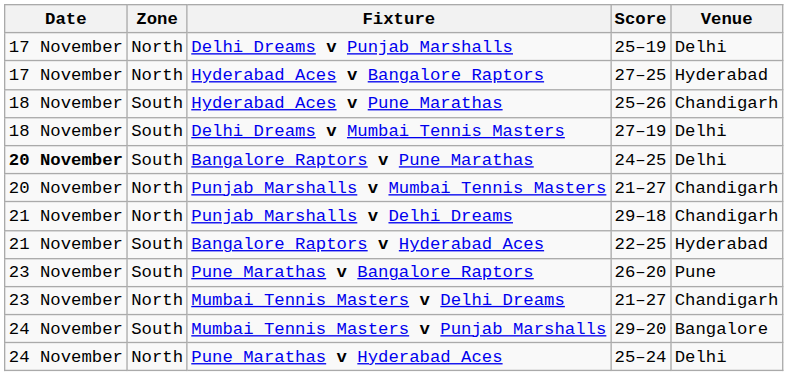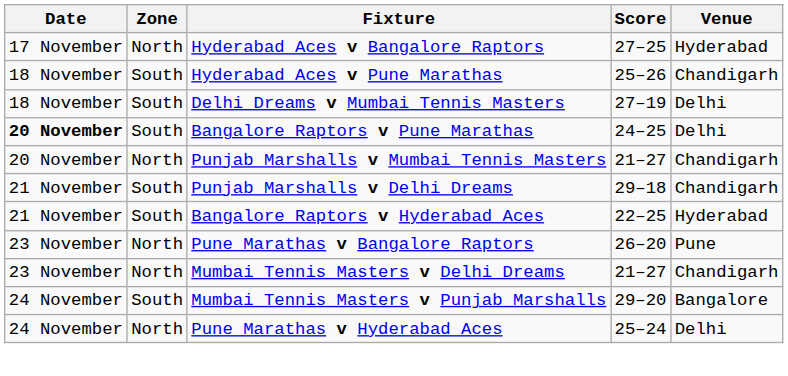 <table class="wikitable sortable">
 <tr>
 <th>Date</th>
 <th>Zone</th>
 <th>Fixture</th>
 <th>Score</th>
 <th>Venue</th>
-</tr>
-<tr>
-<td>17 November</td>
-<td>North</td>
-<td><a href='#'>Delhi Dreams</a> <strong>v</strong> <a href='#'>Punjab Marshalls</a></td>
-<td>25–19</td>
-<td>Delhi</td>
 </tr>
 <tr>
 <td>17 November</td>
 <td>North</td>
 <td><a href='#'>Hyderabad Aces</a> <strong>v</strong> <a href='#'>Bangalore Raptors</a></td>
 <td>27–25</td>
 <td>Hyderabad</td>
 </tr>
 <tr>
 <td>18 November</td>
 <td>South</td>
 <td><a href='#'>Hyderabad Aces</a> <strong>v</strong> <a href='#'>Pune Marathas</a></td>
 <td>25–26</td>
 <td>Chandigarh</td>
 </tr>
 <tr>
 <td>18 November</td>
 <td>South</td>
 <td><a href='#'>Delhi Dreams</a> <strong>v</strong> <a href='#'>Mumbai Tennis Masters</a></td>
 <td>27–19</td>
 <td>Delhi</td>
 </tr>
 <tr>
 <td><strong>20 November</strong></td>
 <td>South</td>
 <td><a href='#'>Bangalore Raptors</a> <strong>v</strong> <a href='#'>Pune Marathas</a></td>
 <td>24–25</td>
 <td>Delhi</td>
 </tr>
 <tr>
 <td>20 November</td>
 <td>North</td>
 <td><a href='#'>Punjab Marshalls</a> <strong>v</strong> <a href='#'>Mumbai Tennis Masters</a></td>
 <td>21–27</td>
 <td>Chandigarh</td>
 </tr>
 <tr>
 <td>21 November</td>
-<td>North</td>
+<td>South</td>
 <td><a href='#'>Punjab Marshalls</a> <strong>v</strong> <a href='#'>Delhi Dreams</a></td>
 <td>29–18</td>
 <td>Chandigarh</td>
 </tr>
 <tr>
 <td>21 November</td>
 <td>South</td>
 <td><a href='#'>Bangalore Raptors</a> <strong>v</strong> <a href='#'>Hyderabad Aces</a></td>
 <td>22–25</td>
 <td>Hyderabad</td>
 </tr>
 <tr>
 <td>23 November</td>
-<td>South</td>
+<td>North</td>
 <td><a href='#'>Pune Marathas</a> <strong>v</strong> <a href='#'>Bangalore Raptors</a></td>
 <td>26–20</td>
 <td>Pune</td>
 </tr>
 <tr>
 <td>23 November</td>
 <td>North</td>
 <td><a href='#'>Mumbai Tennis Masters</a> <strong>v</strong> <a href='#'>Delhi Dreams</a></td>
 <td>21–27</td>
 <td>Chandigarh</td>
 </tr>
 <tr>
 <td>24 November</td>
 <td>South</td>
 <td><a href='#'>Mumbai Tennis Masters</a> <strong>v</strong> <a href='#'>Punjab Marshalls</a></td>
 <td>29–20</td>
 <td>Bangalore</td>
 </tr>
 <tr>
 <td>24 November</td>
 <td>North</td>
 <td><a href='#'>Pune Marathas</a> <strong>v</strong> <a href='#'>Hyderabad Aces</a></td>
 <td>25–24</td>
 <td>Delhi</td>
 </tr>
 </table>
